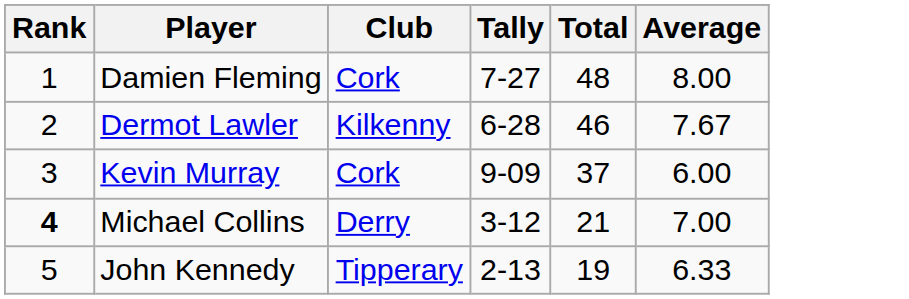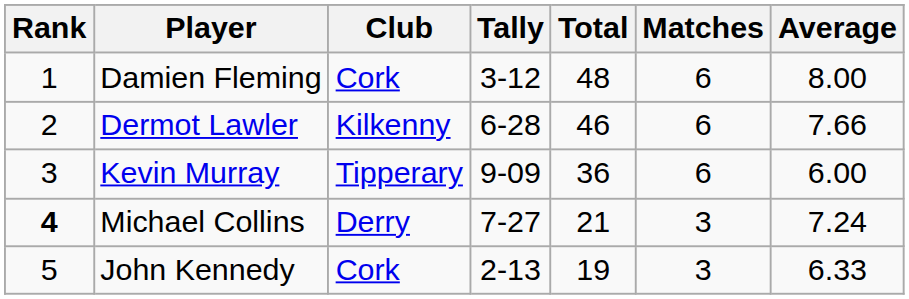 <table class="wikitable">
 <tr>
 <th>Rank</th>
 <th>Player</th>
 <th>Club</th>
 <th>Tally</th>
 <th>Total</th>
+<th>Matches</th>
 <th>Average</th>
 </tr>
 <tr>
 <td rowspan=1 align=center>1</td>
 <td>Damien Fleming</td>
 <td><a href='#'>Cork</a></td>
-<td align=center>7-27</td>
+<td align=center>3-12</td>
 <td align=center>48</td>
+<td align=center>6</td>
 <td align=center>8.00</td>
 </tr>
 <tr>
 <td rowspan=1 align=center>2</td>
 <td><a href='#'>Dermot Lawler</a></td>
 <td><a href='#'>Kilkenny</a></td>
 <td align=center>6-28</td>
 <td align=center>46</td>
-<td align=center>7.67</td>
+<td align=center>6</td>
+<td align=center>7.66</td>
 </tr>
 <tr>
 <td rowspan=1 align=center>3</td>
 <td><a href='#'>Kevin Murray</a></td>
-<td><a href='#'>Cork</a></td>
+<td><a href='#'>Tipperary</a></td>
 <td align=center>9-09</td>
-<td align=center>37</td>
+<td align=center>36</td>
+<td align=center>6</td>
 <td align=center>6.00</td>
 </tr>
 <tr>
 <td rowspan=1 align=center><strong>4</strong></td>
 <td>Michael Collins</td>
 <td><a href='#'>Derry</a></td>
-<td align=center>3-12</td>
+<td align=center>7-27</td>
 <td align=center>21</td>
-<td align=center>7.00</td>
+<td align=center>3</td>
+<td align=center>7.24</td>
 </tr>
 <tr>
 <td rowspan=1 align=center>5</td>
 <td>John Kennedy</td>
-<td><a href='#'>Tipperary</a></td>
+<td><a href='#'>Cork</a></td>
 <td align=center>2-13</td>
 <td align=center>19</td>
+<td align=center>3</td>
 <td align=center>6.33</td>
 </tr>
 </table>
